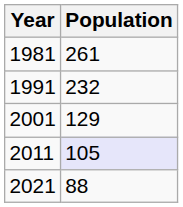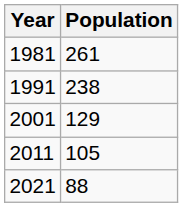 <table class="wikitable">
 <tr>
 <th>Year</th>
 <th>Population</th>
 </tr>
 <tr>
 <td>1981</td>
 <td>261</td>
 </tr>
 <tr>
 <td>1991</td>
-<td>232</td>
+<td>238</td>
 </tr>
 <tr>
 <td>2001</td>
 <td>129</td>
 </tr>
 <tr>
 <td>2011</td>
-<td style="background: lavender;">105</td>
+<td>105</td>
 </tr>
 <tr>
 <td>2021</td>
 <td>88</td>
 </tr>
 </table>
